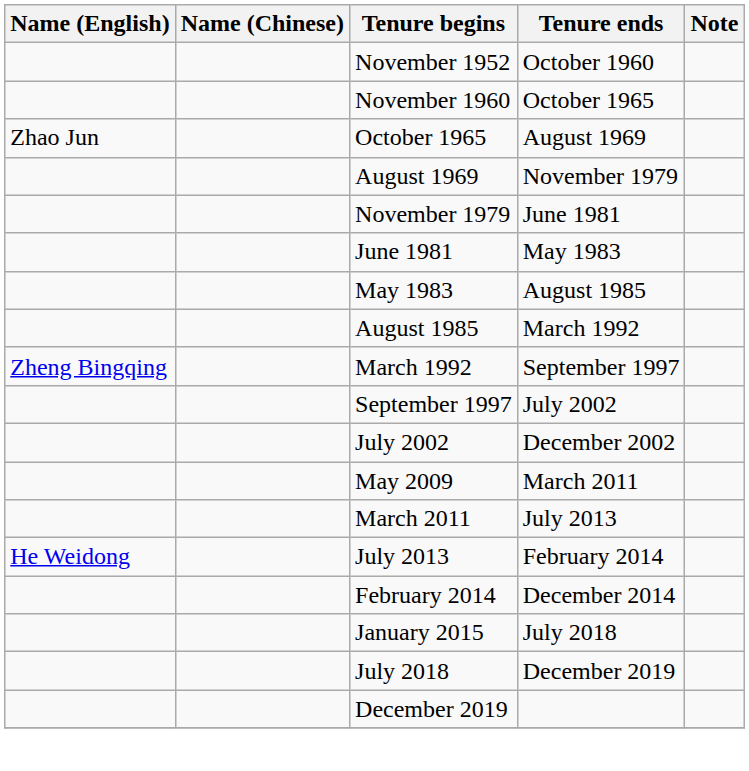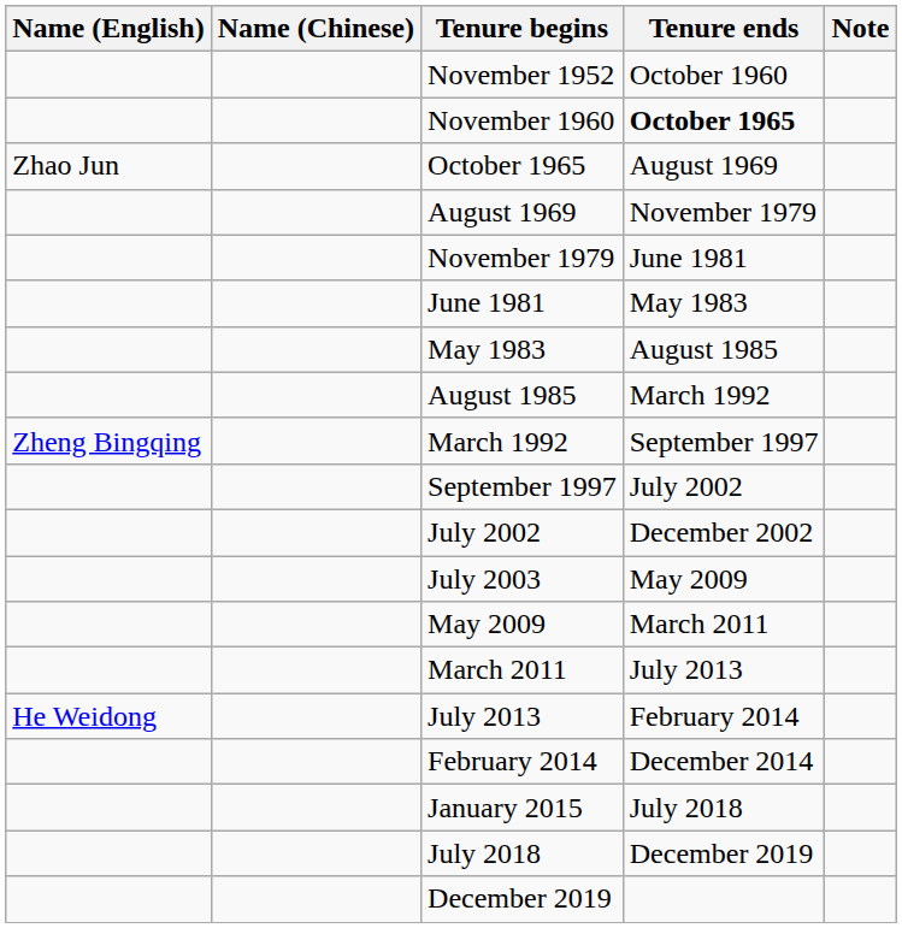 <table class="wikitable">
 <tr>
 <th>Name (English)</th>
 <th>Name (Chinese)</th>
 <th>Tenure begins</th>
 <th>Tenure ends</th>
 <th>Note</th>
 </tr>
 <tr>
 <td></td>
 <td></td>
 <td>November 1952</td>
 <td>October 1960</td>
 <td></td>
 </tr>
 <tr>
 <td></td>
 <td></td>
 <td>November 1960</td>
-<td>October 1965</td>
+<td><strong>October 1965</strong></td>
 <td></td>
 </tr>
 <tr>
 <td>Zhao Jun</td>
 <td></td>
 <td>October 1965</td>
 <td>August 1969</td>
 <td></td>
 </tr>
 <tr>
 <td></td>
 <td></td>
 <td>August 1969</td>
 <td>November 1979</td>
 <td></td>
 </tr>
 <tr>
 <td></td>
 <td></td>
 <td>November 1979</td>
 <td>June 1981</td>
 <td></td>
 </tr>
 <tr>
 <td></td>
 <td></td>
 <td>June 1981</td>
 <td>May 1983</td>
 <td></td>
 </tr>
 <tr>
 <td></td>
 <td></td>
 <td>May 1983</td>
 <td>August 1985</td>
 <td></td>
 </tr>
 <tr>
 <td></td>
 <td></td>
 <td>August 1985</td>
 <td>March 1992</td>
 <td></td>
 </tr>
 <tr>
 <td><a href='#'>Zheng Bingqing</a></td>
 <td></td>
 <td>March 1992</td>
 <td>September 1997</td>
 <td></td>
 </tr>
 <tr>
 <td></td>
 <td></td>
 <td>September 1997</td>
 <td>July 2002</td>
 <td></td>
 </tr>
 <tr>
 <td></td>
 <td></td>
 <td>July 2002</td>
 <td>December 2002</td>
 <td></td>
 </tr>
 <tr>
 <td></td>
 <td></td>
+<td>July 2003</td>
+<td>May 2009</td>
+<td></td>
+</tr>
+<tr>
+<td></td>
+<td></td>
 <td>May 2009</td>
 <td>March 2011</td>
 <td></td>
 </tr>
 <tr>
 <td></td>
 <td></td>
 <td>March 2011</td>
 <td>July 2013</td>
 <td></td>
 </tr>
 <tr>
 <td><a href='#'>He Weidong</a></td>
 <td></td>
 <td>July 2013</td>
 <td>February 2014</td>
 <td></td>
 </tr>
 <tr>
 <td></td>
 <td></td>
 <td>February 2014</td>
 <td>December 2014</td>
 <td></td>
 </tr>
 <tr>
 <td></td>
 <td></td>
 <td>January 2015</td>
 <td>July 2018</td>
 <td></td>
 </tr>
 <tr>
 <td></td>
 <td></td>
 <td>July 2018</td>
 <td>December 2019</td>
 <td></td>
 </tr>
 <tr>
 <td></td>
 <td></td>
 <td>December 2019</td>
 <td></td>
 <td></td>
 </tr>
 <tr>
 </tr>
 </table>
